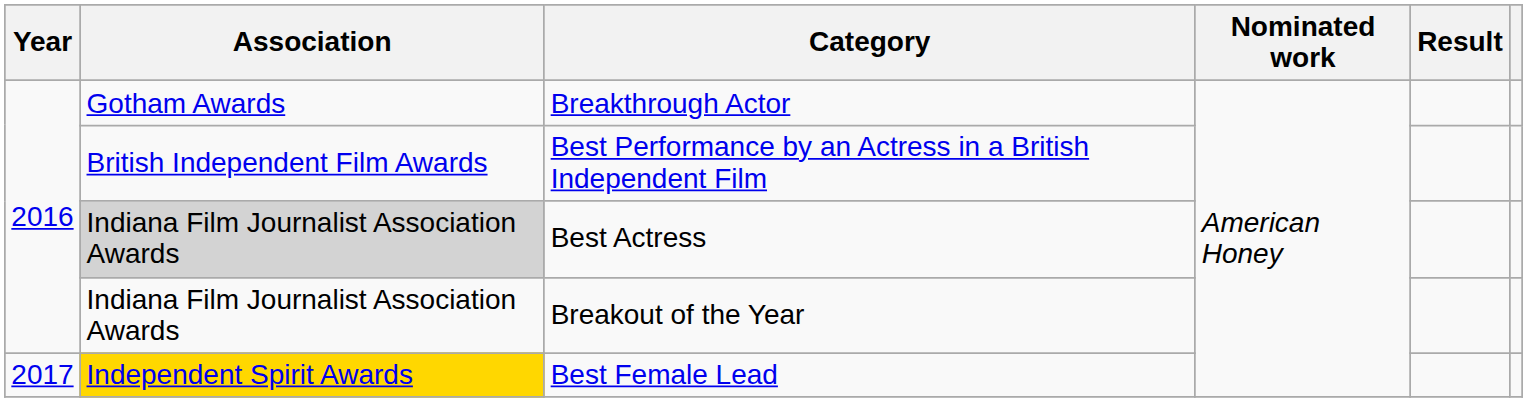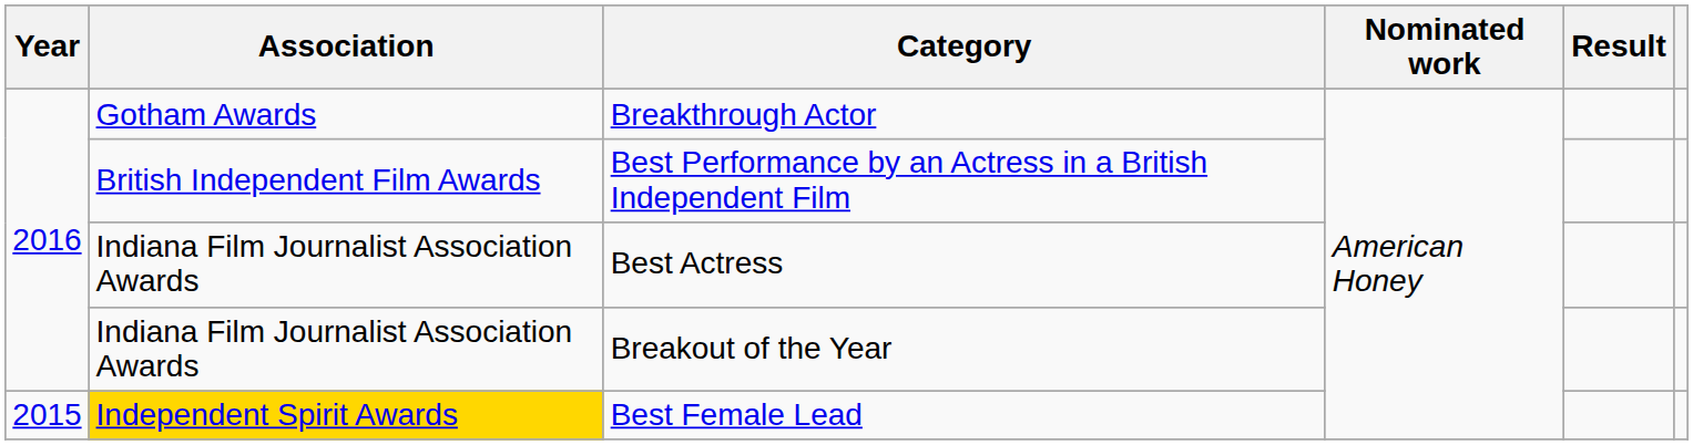 <table class="wikitable sortable">
 <tr>
 <th>Year</th>
 <th>Association</th>
 <th>Category</th>
 <th>Nominated work</th>
 <th>Result</th>
 <th></th>
 </tr>
 <tr>
 <td rowspan="4"><a href='#'>2016</a></td>
 <td><a href='#'>Gotham Awards</a></td>
 <td><a href='#'>Breakthrough Actor</a></td>
 <td rowspan="5"><em>American Honey</em></td>
 <td></td>
 <td></td>
 </tr>
 <tr>
 <td><a href='#'>British Independent Film Awards</a></td>
 <td><a href='#'>Best Performance by an Actress in a British Independent Film</a></td>
 <td></td>
 <td></td>
 </tr>
 <tr>
-<td style="background: lightgrey;">Indiana Film Journalist Association Awards</td>
+<td>Indiana Film Journalist Association Awards</td>
 <td>Best Actress</td>
 <td></td>
 <td></td>
 </tr>
 <tr>
 <td>Indiana Film Journalist Association Awards</td>
 <td>Breakout of the Year</td>
 <td></td>
 <td></td>
 </tr>
 <tr>
-<td><a href='#'>2017</a></td>
+<td><a href='#'>2015</a></td>
 <td style="background: gold;"><a href='#'>Independent Spirit Awards</a></td>
 <td><a href='#'>Best Female Lead</a></td>
 <td></td>
 <td></td>
 </tr>
 </table>
